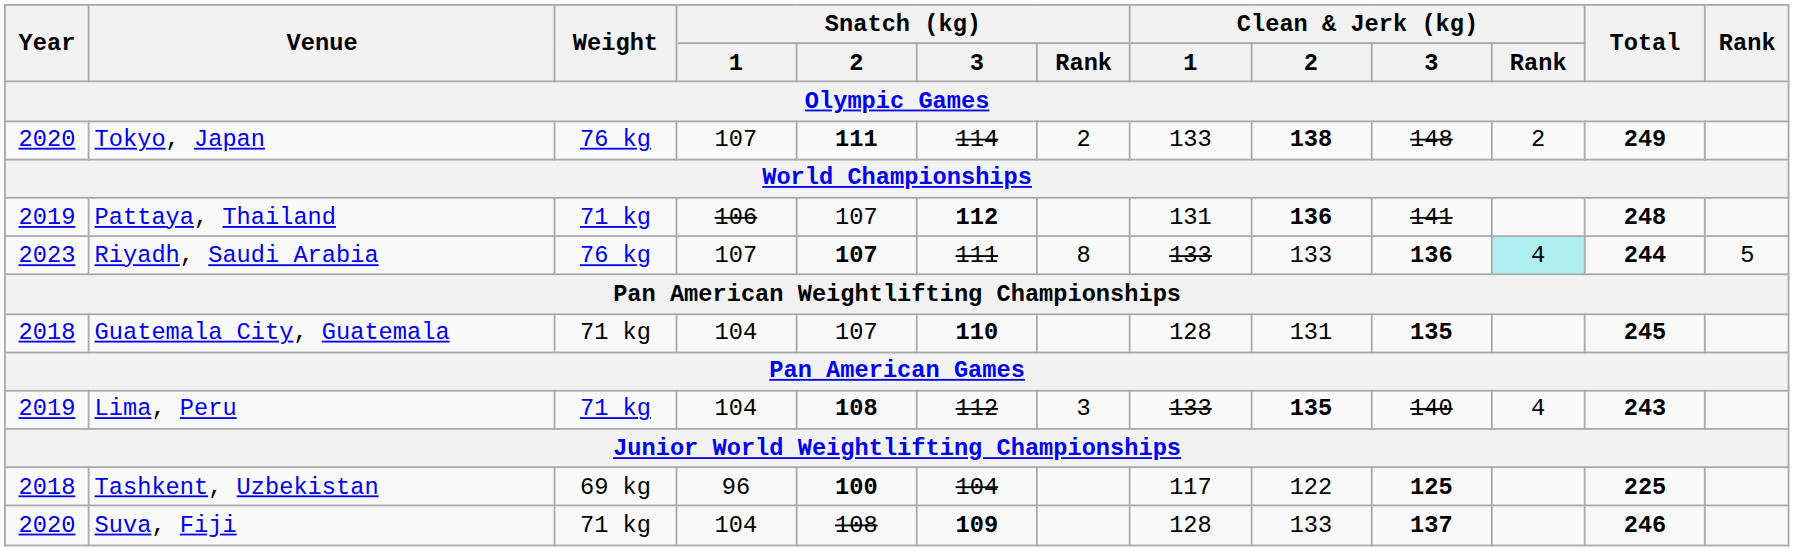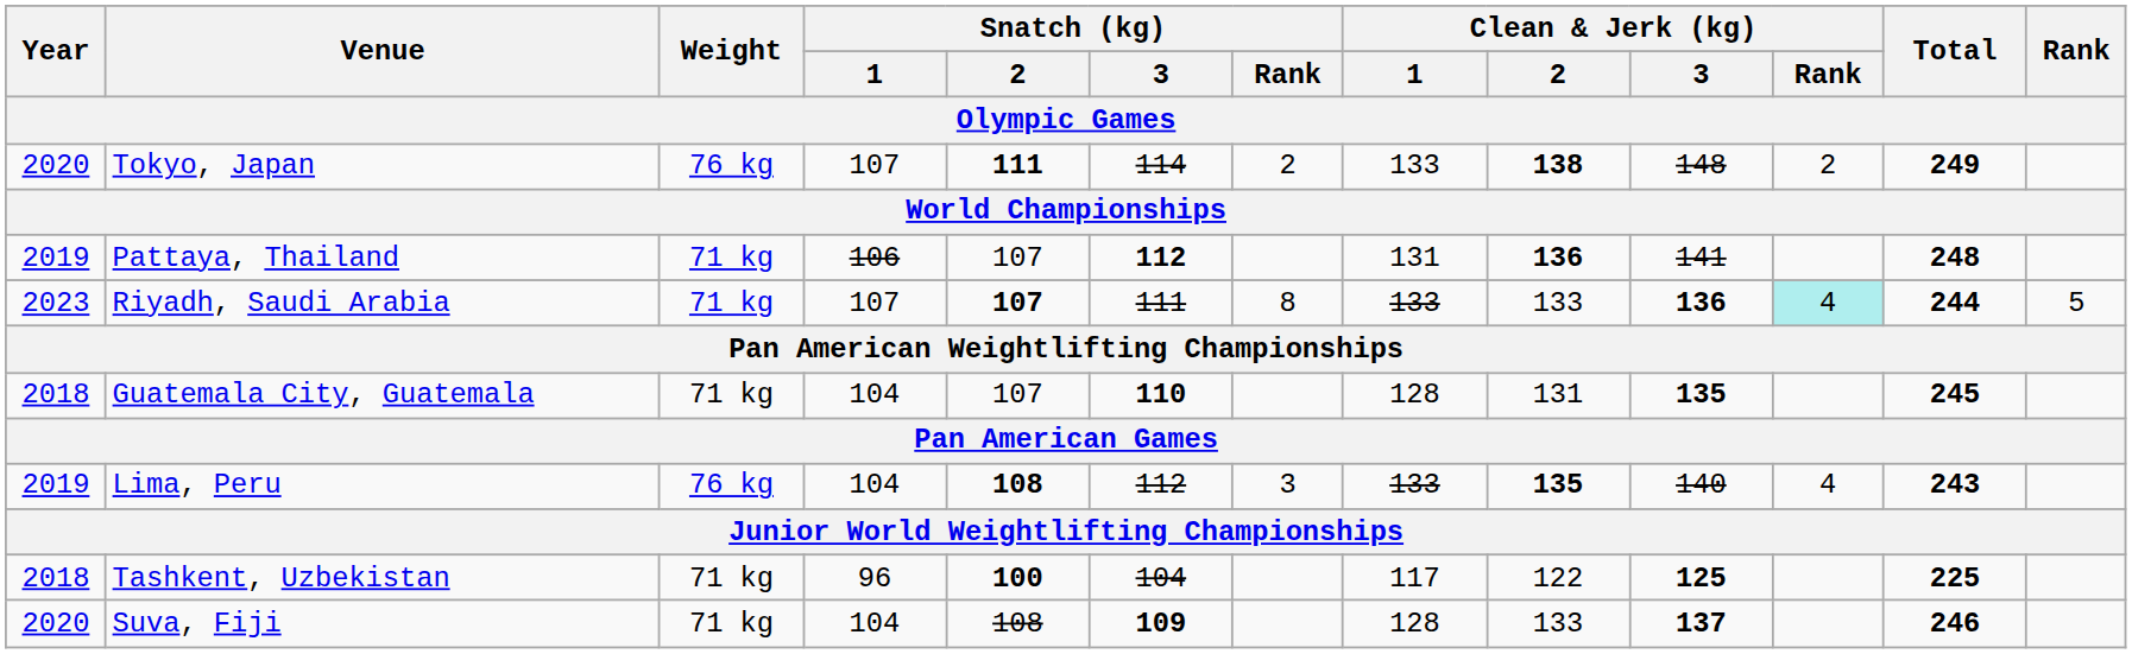 <table class="wikitable" style="text-align:center;">
 <tr>
 <th rowspan=2 width=40>Year</th>
 <th rowspan=2 width=250>Venue</th>
 <th rowspan=2 width=60>Weight</th>
 <th colspan=4>Snatch (kg)</th>
 <th colspan=4>Clean & Jerk (kg)</th>
 <th rowspan=2 width=60>Total</th>
 <th rowspan=2 width=40>Rank</th>
 </tr>
 <tr>
 <th width=60>1</th>
 <th width=60>2</th>
 <th width=60>3</th>
 <th width=45>Rank</th>
 <th width=60>1</th>
 <th width=60>2</th>
 <th width=60>3</th>
 <th width=45>Rank</th>
 </tr>
 <tr>
 <th colspan=13><a href='#'>Olympic Games</a></th>
 </tr>
 <tr>
 <td><a href='#'>2020</a></td>
 <td align=left> <a href='#'>Tokyo</a>, <a href='#'>Japan</a></td>
 <td><a href='#'>76 kg</a></td>
 <td>107</td>
 <td><strong>111</strong></td>
 <td><s>114</s></td>
 <td>2</td>
 <td>133</td>
 <td><strong>138</strong></td>
 <td><s>148</s></td>
 <td>2</td>
 <td><strong>249</strong></td>
 <td></td>
 </tr>
 <tr>
 <th colspan=13><a href='#'>World Championships</a></th>
 </tr>
 <tr>
 <td><a href='#'>2019</a></td>
 <td align=left> <a href='#'>Pattaya</a>, <a href='#'>Thailand</a></td>
 <td><a href='#'>71 kg</a></td>
 <td><s>106</s></td>
 <td>107</td>
 <td><strong>112</strong></td>
 <td></td>
 <td>131</td>
 <td><strong>136</strong></td>
 <td><s>141</s></td>
 <td></td>
 <td><strong>248</strong></td>
 <td></td>
 </tr>
 <tr>
 <td><a href='#'>2023</a></td>
 <td align=left> <a href='#'>Riyadh</a>, <a href='#'>Saudi Arabia</a></td>
-<td><a href='#'>76 kg</a></td>
+<td><a href='#'>71 kg</a></td>
 <td>107</td>
 <td><strong>107</strong></td>
 <td><s>111</s></td>
 <td>8</td>
 <td><s>133</s></td>
 <td>133</td>
 <td><strong>136</strong></td>
 <td style="background: paleturquoise;">4</td>
 <td><strong>244</strong></td>
 <td>5</td>
 </tr>
 <tr>
 <th colspan=13>Pan American Weightlifting Championships</th>
 </tr>
 <tr>
 <td><a href='#'>2018</a></td>
 <td align=left> <a href='#'>Guatemala City</a>, <a href='#'>Guatemala</a></td>
 <td>71 kg</td>
 <td>104</td>
 <td>107</td>
 <td><strong>110</strong></td>
 <td></td>
 <td>128</td>
 <td>131</td>
 <td><strong>135</strong></td>
 <td></td>
 <td><strong>245</strong></td>
 <td></td>
 </tr>
 <tr>
 <th colspan=13><a href='#'>Pan American Games</a></th>
 </tr>
 <tr>
 <td><a href='#'>2019</a></td>
 <td align=left> <a href='#'>Lima</a>, <a href='#'>Peru</a></td>
-<td><a href='#'>71 kg</a></td>
+<td><a href='#'>76 kg</a></td>
 <td>104</td>
 <td><strong>108</strong></td>
 <td><s>112</s></td>
 <td>3</td>
 <td><s>133</s></td>
 <td><strong>135</strong></td>
 <td><s>140</s></td>
 <td>4</td>
 <td><strong>243</strong></td>
 <td></td>
 </tr>
 <tr>
 <th colspan=13><a href='#'>Junior World Weightlifting Championships</a></th>
 </tr>
 <tr>
 <td><a href='#'>2018</a></td>
 <td align=left> <a href='#'>Tashkent</a>, <a href='#'>Uzbekistan</a></td>
-<td>69 kg</td>
+<td>71 kg</td>
 <td>96</td>
 <td><strong>100</strong></td>
 <td><s>104</s></td>
 <td></td>
 <td>117</td>
 <td>122</td>
 <td><strong>125</strong></td>
 <td></td>
 <td><strong>225</strong></td>
 <td></td>
 </tr>
 <tr>
 <td><a href='#'>2020</a></td>
 <td align=left> <a href='#'>Suva</a>, <a href='#'>Fiji</a></td>
 <td>71 kg</td>
 <td>104</td>
 <td><s>108</s></td>
 <td><strong>109</strong></td>
 <td></td>
 <td>128</td>
 <td>133</td>
 <td><strong>137</strong></td>
 <td></td>
 <td><strong>246</strong></td>
 <td></td>
 </tr>
 </table>
